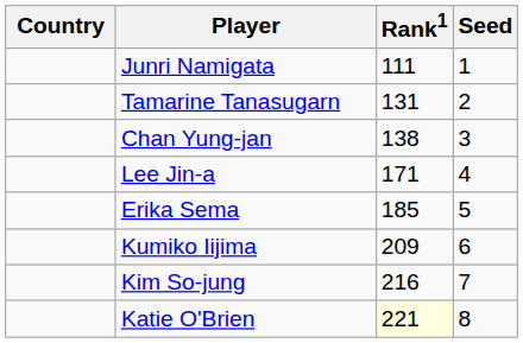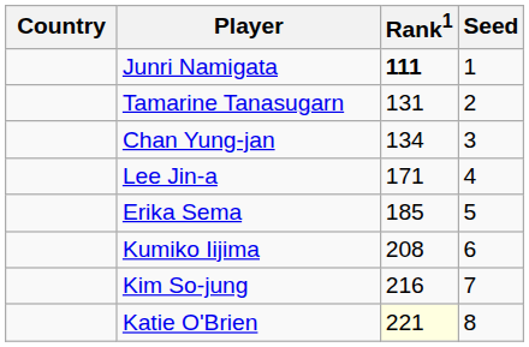 <table class="sortable wikitable">
 <tr>
 <th width="70">Country</th>
 <th width="175">Player</th>
 <th>Rank<sup>1</sup></th>
 <th>Seed</th>
 </tr>
 <tr>
 <td></td>
 <td><a href='#'>Junri Namigata</a></td>
-<td>111</td>
+<td><strong>111</strong></td>
 <td>1</td>
 </tr>
 <tr>
 <td></td>
 <td><a href='#'>Tamarine Tanasugarn</a></td>
 <td>131</td>
 <td>2</td>
 </tr>
 <tr>
 <td></td>
 <td><a href='#'>Chan Yung-jan</a></td>
-<td>138</td>
+<td>134</td>
 <td>3</td>
 </tr>
 <tr>
 <td></td>
 <td><a href='#'>Lee Jin-a</a></td>
 <td>171</td>
 <td>4</td>
 </tr>
 <tr>
 <td></td>
 <td><a href='#'>Erika Sema</a></td>
 <td>185</td>
 <td>5</td>
 </tr>
 <tr>
 <td></td>
 <td><a href='#'>Kumiko Iijima</a></td>
-<td>209</td>
+<td>208</td>
 <td>6</td>
 </tr>
 <tr>
 <td></td>
 <td><a href='#'>Kim So-jung</a></td>
 <td>216</td>
 <td>7</td>
 </tr>
 <tr>
 <td></td>
 <td><a href='#'>Katie O'Brien</a></td>
 <td style="background: lightyellow;">221</td>
 <td>8</td>
 </tr>
 </table>
